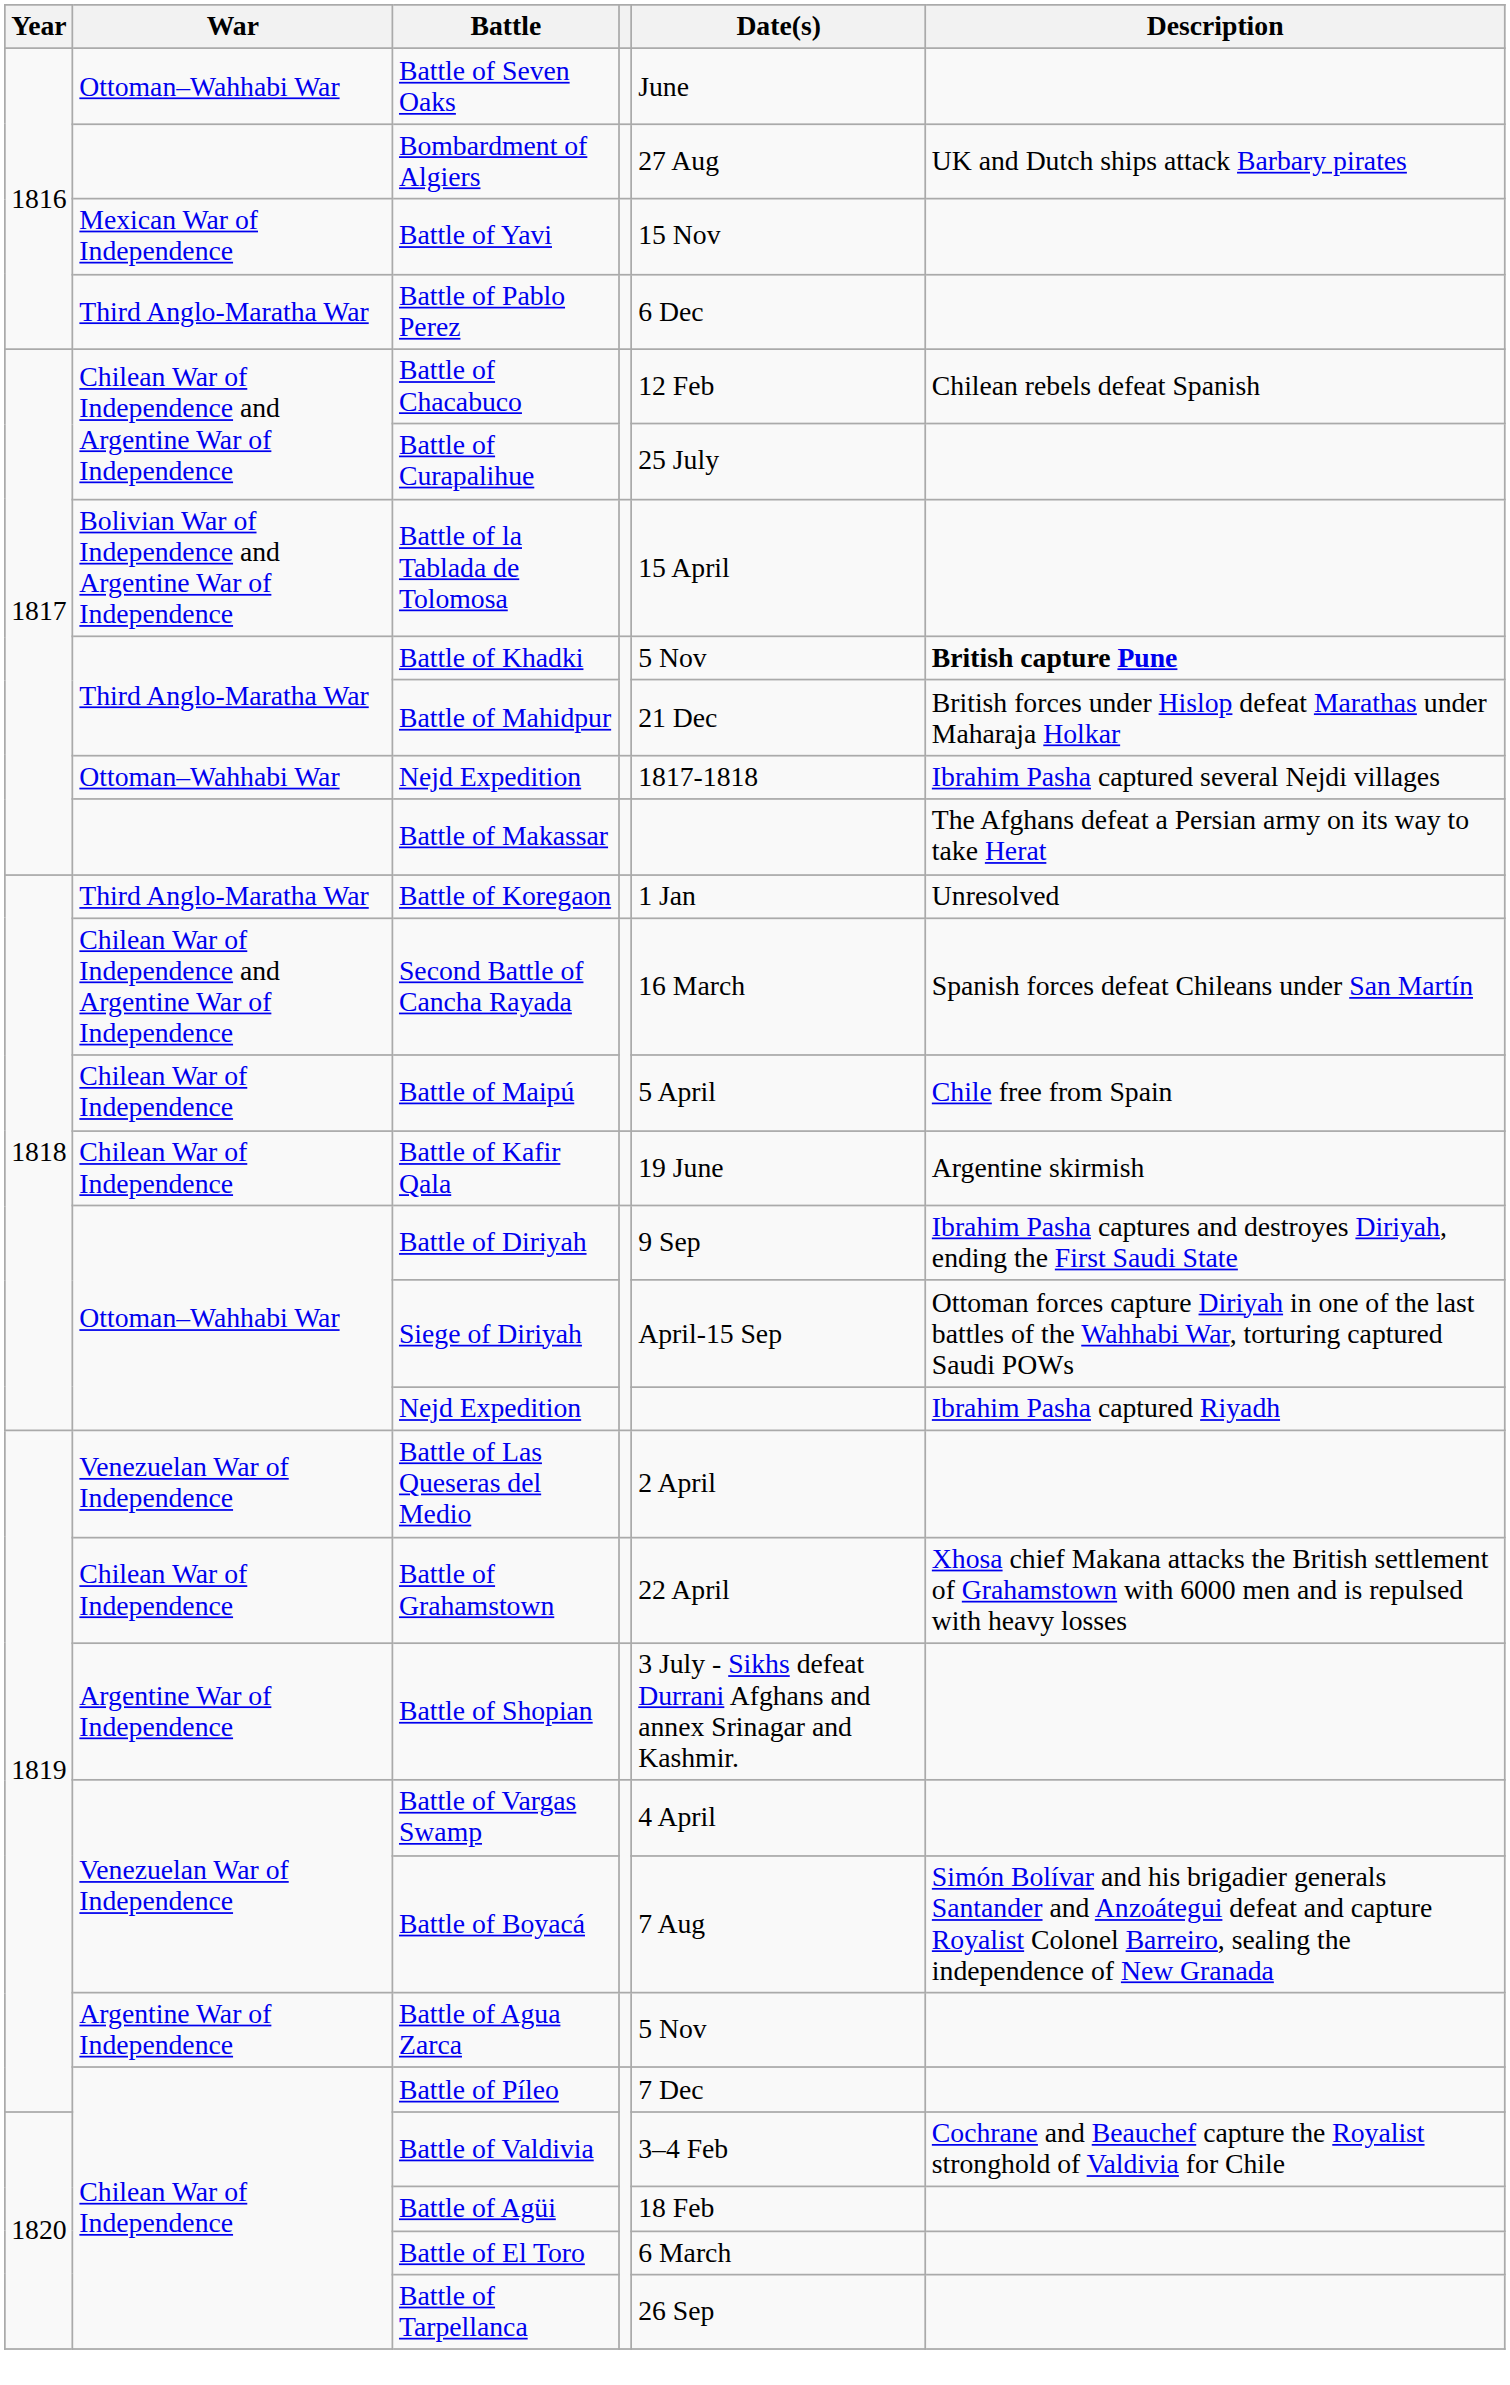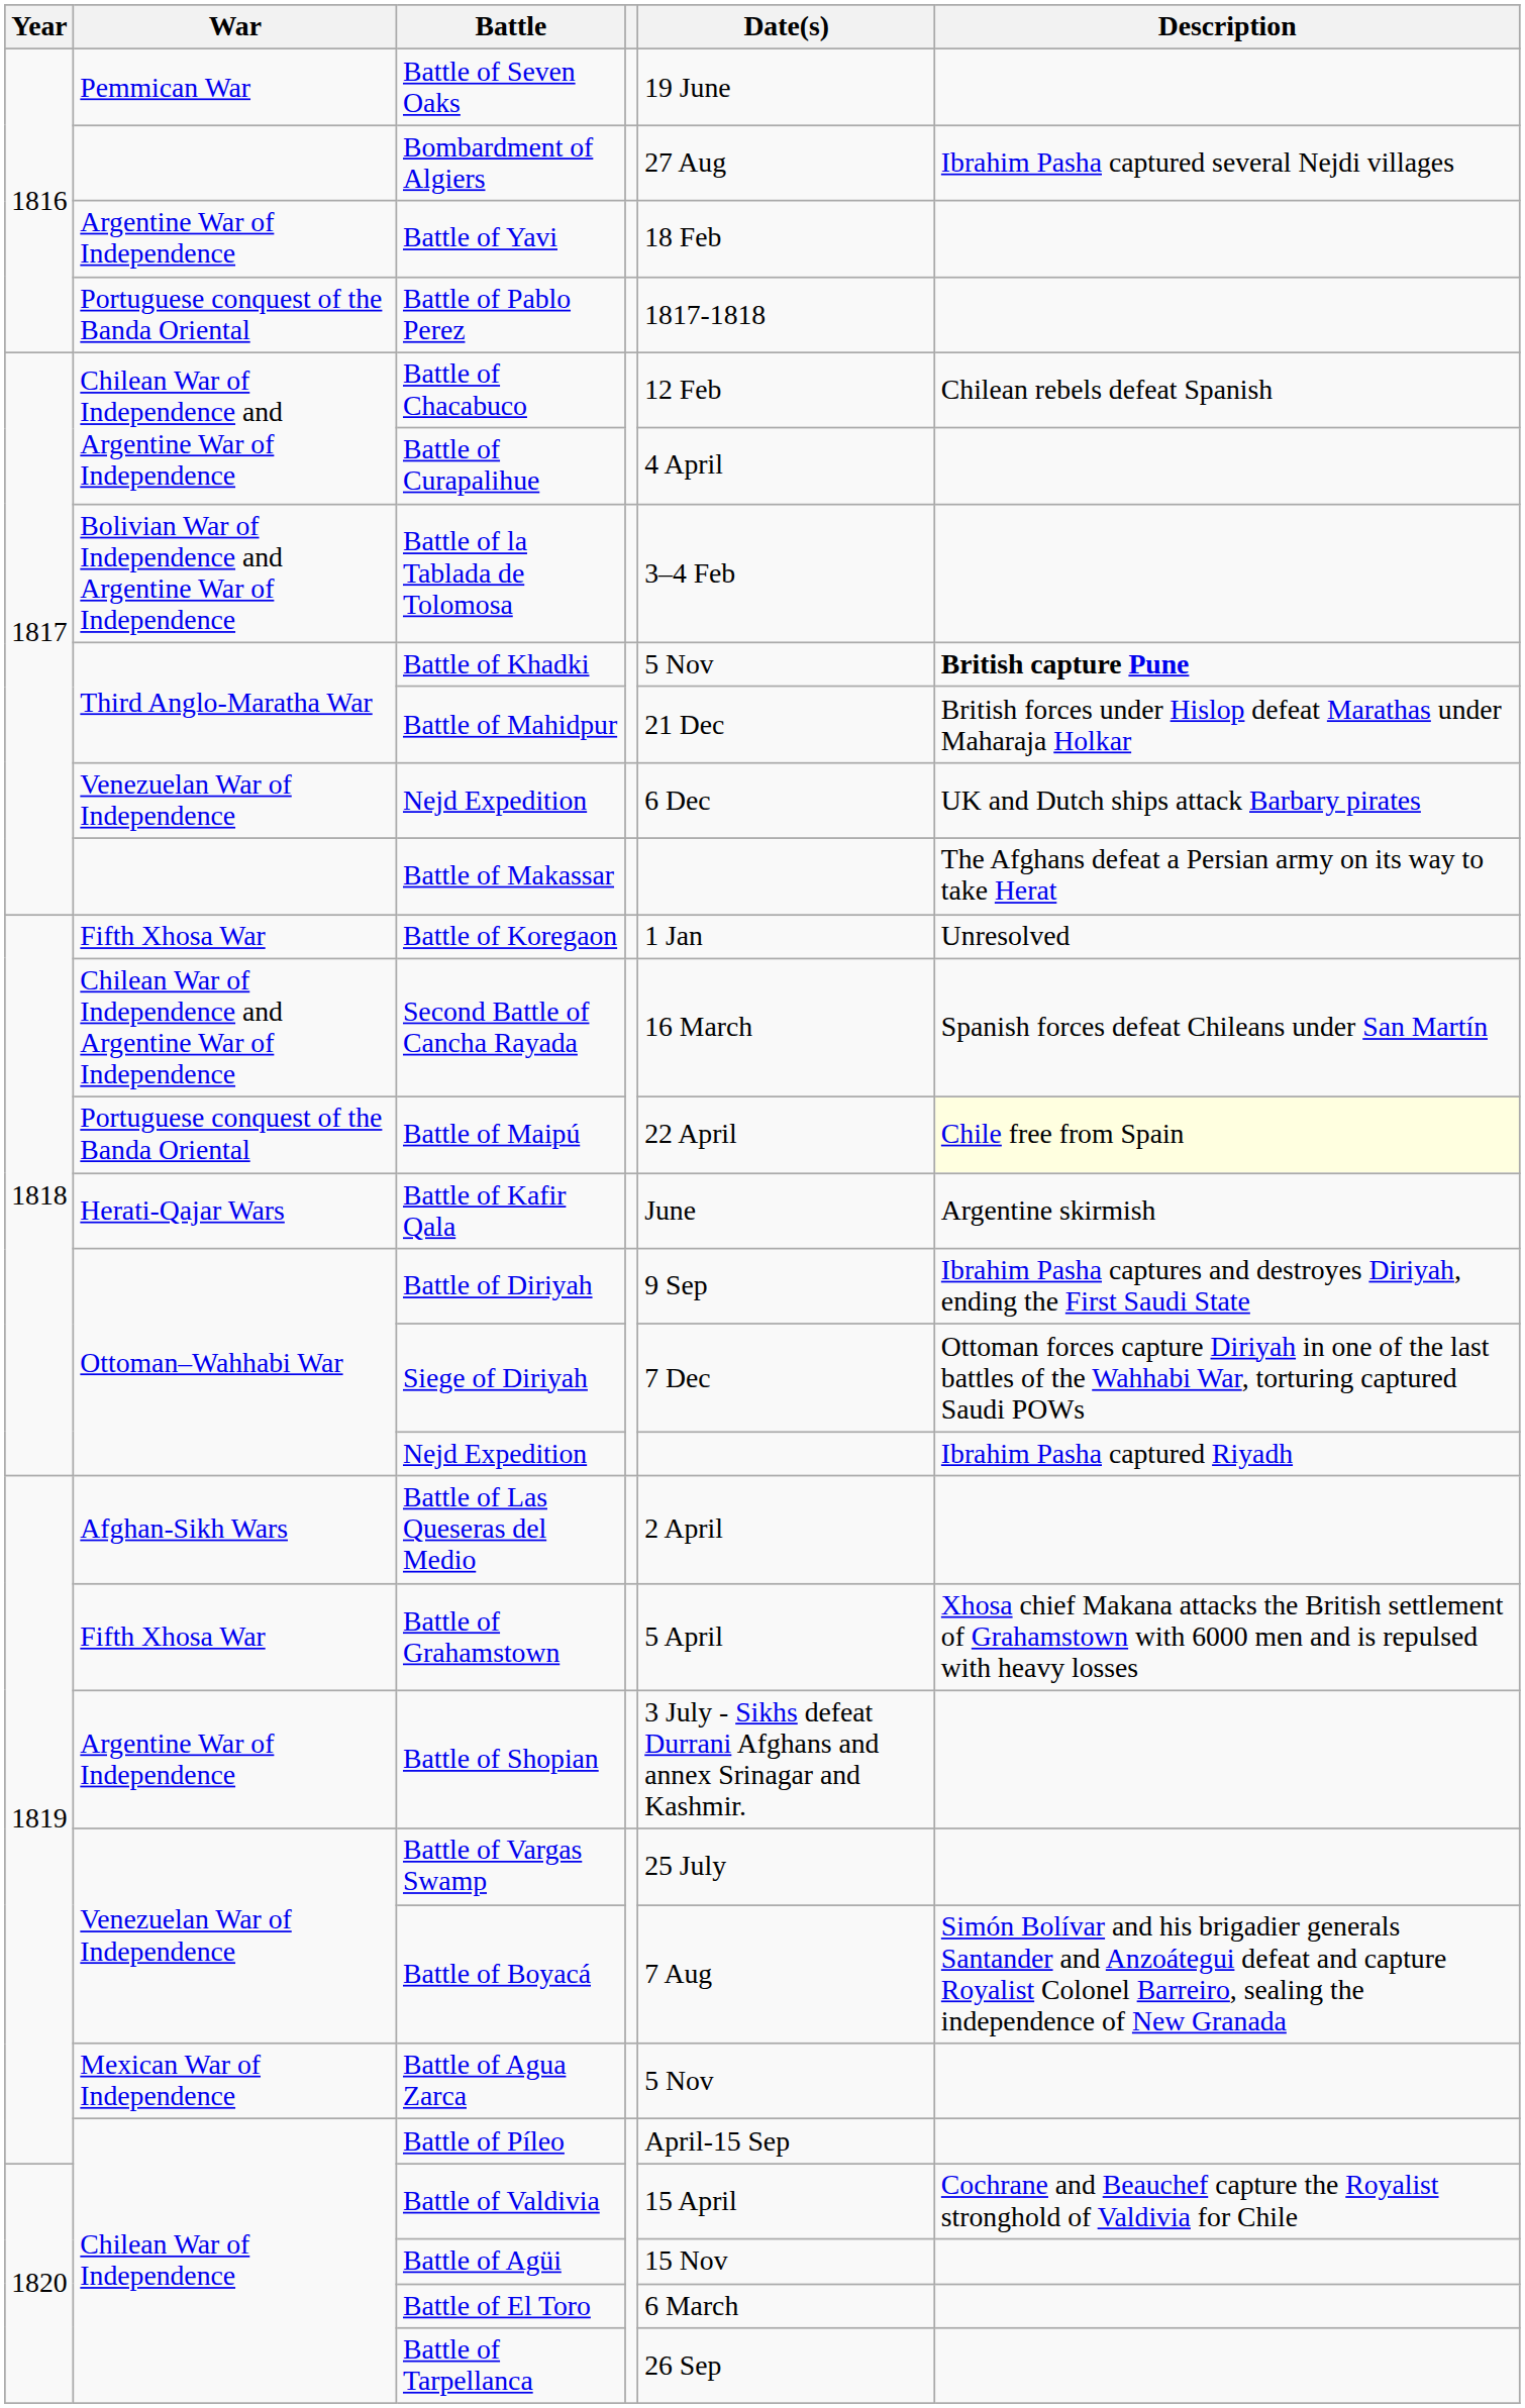 <table class="wikitable sortable">
 <tr>
 <th class="unsortable">Year</th>
 <th>War</th>
 <th class="unsortable">Battle</th>
 <th></th>
 <th>Date(s)</th>
 <th class="unsortable">Description</th>
 </tr>
 <tr>
 <td rowspan="4">1816</td>
-<td><a href='#'>Ottoman–Wahhabi War</a></td>
+<td><a href='#'>Pemmican War</a></td>
 <td><a href='#'>Battle of Seven Oaks</a></td>
 <td></td>
-<td>June</td>
+<td>19 June</td>
 <td></td>
 </tr>
 <tr>
 <td></td>
 <td><a href='#'>Bombardment of Algiers</a></td>
 <td></td>
 <td>27 Aug</td>
-<td>UK and Dutch ships attack <a href='#'>Barbary pirates</a></td>
+<td><a href='#'>Ibrahim Pasha</a> captured several Nejdi villages</td>
 </tr>
 <tr>
-<td><a href='#'>Mexican War of Independence</a></td>
+<td><a href='#'>Argentine War of Independence</a></td>
 <td><a href='#'>Battle of Yavi</a></td>
 <td></td>
-<td>15 Nov</td>
+<td>18 Feb</td>
 <td></td>
 </tr>
 <tr>
-<td><a href='#'>Third Anglo-Maratha War</a></td>
+<td><a href='#'>Portuguese conquest of the Banda Oriental</a></td>
 <td><a href='#'>Battle of Pablo Perez</a></td>
 <td></td>
-<td>6 Dec</td>
+<td>1817-1818</td>
 <td></td>
 </tr>
 <tr>
 <td rowspan="7">1817</td>
 <td rowspan="2"><a href='#'>Chilean War of Independence</a> and <a href='#'>Argentine War of Independence</a></td>
 <td><a href='#'>Battle of Chacabuco</a></td>
 <td rowspan="2"></td>
 <td>12 Feb</td>
 <td>Chilean rebels defeat Spanish</td>
 </tr>
 <tr>
 <td><a href='#'>Battle of Curapalihue</a></td>
-<td>25 July</td>
+<td>4 April</td>
 <td></td>
 </tr>
 <tr>
 <td><a href='#'>Bolivian War of Independence</a> and <a href='#'>Argentine War of Independence</a></td>
 <td><a href='#'>Battle of la Tablada de Tolomosa</a></td>
 <td></td>
-<td>15 April</td>
+<td>3–4 Feb</td>
 <td></td>
 </tr>
 <tr>
 <td rowspan="2"><a href='#'>Third Anglo-Maratha War</a></td>
 <td><a href='#'>Battle of Khadki</a></td>
 <td rowspan="2"></td>
 <td>5 Nov</td>
 <td><strong>British capture <a href='#'>Pune</a></strong></td>
 </tr>
 <tr>
 <td><a href='#'>Battle of Mahidpur</a></td>
 <td>21 Dec</td>
 <td>British forces under <a href='#'>Hislop</a> defeat <a href='#'>Marathas</a> under Maharaja <a href='#'>Holkar</a></td>
 </tr>
 <tr>
-<td><a href='#'>Ottoman–Wahhabi War</a></td>
+<td><a href='#'>Venezuelan War of Independence</a></td>
 <td><a href='#'>Nejd Expedition</a></td>
 <td></td>
-<td>1817-1818</td>
-<td><a href='#'>Ibrahim Pasha</a> captured several Nejdi villages</td>
+<td>6 Dec</td>
+<td>UK and Dutch ships attack <a href='#'>Barbary pirates</a></td>
 </tr>
 <tr>
 <td></td>
 <td><a href='#'>Battle of Makassar</a></td>
 <td></td>
 <td></td>
 <td>The Afghans defeat a Persian army on its way to take <a href='#'>Herat</a></td>
 </tr>
 <tr>
 <td rowspan="7">1818</td>
-<td><a href='#'>Third Anglo-Maratha War</a></td>
+<td><a href='#'>Fifth Xhosa War</a></td>
 <td><a href='#'>Battle of Koregaon</a></td>
 <td></td>
 <td>1 Jan</td>
 <td>Unresolved</td>
 </tr>
 <tr>
 <td><a href='#'>Chilean War of Independence</a> and <a href='#'>Argentine War of Independence</a></td>
 <td><a href='#'>Second Battle of Cancha Rayada</a></td>
 <td rowspan="2"></td>
 <td>16 March</td>
 <td>Spanish forces defeat Chileans under <a href='#'>San Martín</a></td>
 </tr>
 <tr>
-<td><a href='#'>Chilean War of Independence</a></td>
+<td><a href='#'>Portuguese conquest of the Banda Oriental</a></td>
 <td><a href='#'>Battle of Maipú</a></td>
-<td>5 April</td>
-<td><a href='#'>Chile</a> free from Spain</td>
+<td>22 April</td>
+<td style="background: lightyellow;"><a href='#'>Chile</a> free from Spain</td>
 </tr>
 <tr>
-<td><a href='#'>Chilean War of Independence</a></td>
+<td><a href='#'>Herati-Qajar Wars</a></td>
 <td><a href='#'>Battle of Kafir Qala</a></td>
 <td></td>
-<td>19 June</td>
+<td>June</td>
 <td>Argentine skirmish</td>
 </tr>
 <tr>
 <td rowspan="3"><a href='#'>Ottoman–Wahhabi War</a></td>
 <td><a href='#'>Battle of Diriyah</a></td>
 <td rowspan="3"></td>
 <td>9 Sep</td>
 <td><a href='#'>Ibrahim Pasha</a> captures and destroyes <a href='#'>Diriyah</a>, ending the <a href='#'>First Saudi State</a></td>
 </tr>
 <tr>
 <td><a href='#'>Siege of Diriyah</a></td>
-<td>April-15 Sep</td>
+<td>7 Dec</td>
 <td>Ottoman forces capture <a href='#'>Diriyah</a> in one of the last battles of the <a href='#'>Wahhabi War</a>, torturing captured Saudi POWs</td>
 </tr>
 <tr>
 <td><a href='#'>Nejd Expedition</a></td>
 <td></td>
 <td><a href='#'>Ibrahim Pasha</a> captured <a href='#'>Riyadh</a></td>
 </tr>
 <tr>
 <td rowspan="7">1819</td>
-<td><a href='#'>Venezuelan War of Independence</a></td>
+<td><a href='#'>Afghan-Sikh Wars</a></td>
 <td><a href='#'>Battle of Las Queseras del Medio</a></td>
 <td></td>
 <td>2 April</td>
 <td></td>
 </tr>
 <tr>
-<td><a href='#'>Chilean War of Independence</a></td>
+<td><a href='#'>Fifth Xhosa War</a></td>
 <td><a href='#'>Battle of Grahamstown</a></td>
 <td></td>
-<td>22 April</td>
+<td>5 April</td>
 <td><a href='#'>Xhosa</a> chief Makana attacks the British settlement of <a href='#'>Grahamstown</a> with 6000 men and is repulsed with heavy losses</td>
 </tr>
 <tr>
 <td><a href='#'>Argentine War of Independence</a></td>
 <td><a href='#'>Battle of Shopian</a></td>
 <td></td>
 <td>3 July - <a href='#'>Sikhs</a> defeat <a href='#'>Durrani</a> Afghans and annex Srinagar and Kashmir.</td>
 </tr>
 <tr>
 <td rowspan="2"><a href='#'>Venezuelan War of Independence</a></td>
 <td><a href='#'>Battle of Vargas Swamp</a></td>
 <td rowspan="2"></td>
-<td>4 April</td>
+<td>25 July</td>
 <td></td>
 </tr>
 <tr>
 <td><a href='#'>Battle of Boyacá</a></td>
 <td>7 Aug</td>
 <td><a href='#'>Simón Bolívar</a> and his brigadier generals <a href='#'>Santander</a> and <a href='#'>Anzoátegui</a> defeat and capture <a href='#'>Royalist</a> Colonel <a href='#'>Barreiro</a>, sealing the independence of <a href='#'>New Granada</a></td>
 </tr>
 <tr>
-<td><a href='#'>Argentine War of Independence</a></td>
+<td><a href='#'>Mexican War of Independence</a></td>
 <td><a href='#'>Battle of Agua Zarca</a></td>
 <td></td>
 <td>5 Nov</td>
 <td></td>
 </tr>
 <tr>
 <td rowspan="5"><a href='#'>Chilean War of Independence</a></td>
 <td><a href='#'>Battle of Píleo</a></td>
 <td rowspan="5"></td>
-<td>7 Dec</td>
+<td>April-15 Sep</td>
 <td></td>
 </tr>
 <tr>
 <td rowspan="4">1820</td>
 <td><a href='#'>Battle of Valdivia</a></td>
-<td>3–4 Feb</td>
+<td>15 April</td>
 <td><a href='#'>Cochrane</a> and <a href='#'>Beauchef</a> capture the <a href='#'>Royalist</a> stronghold of <a href='#'>Valdivia</a> for Chile</td>
 </tr>
 <tr>
 <td><a href='#'>Battle of Agüi</a></td>
-<td>18 Feb</td>
+<td>15 Nov</td>
 <td></td>
 </tr>
 <tr>
 <td><a href='#'>Battle of El Toro</a></td>
 <td>6 March</td>
 <td></td>
 </tr>
 <tr>
 <td><a href='#'>Battle of Tarpellanca</a></td>
 <td>26 Sep</td>
 <td></td>
 </tr>
 </table>
